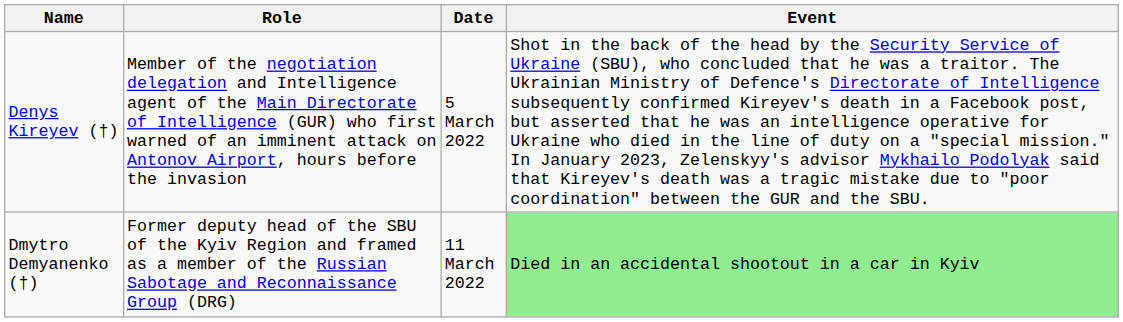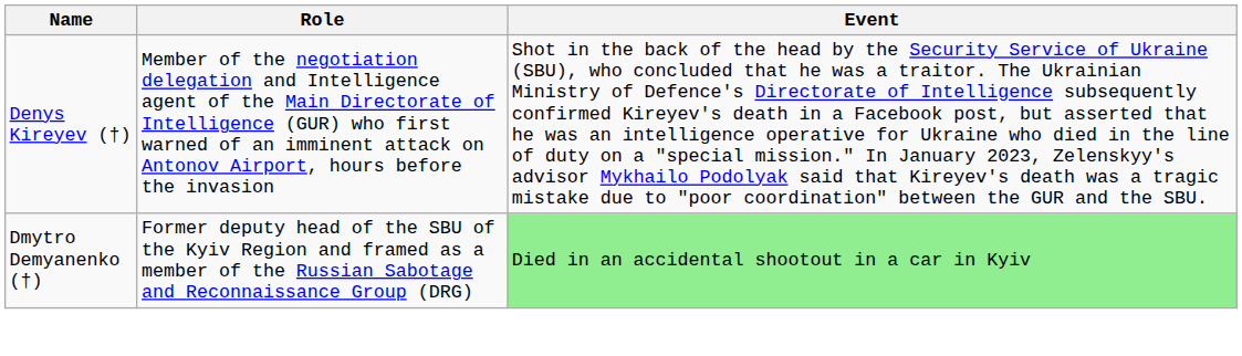 <table class="wikitable sortable">
 <tr>
 <th><strong>Name</strong></th>
 <th>Role</th>
-<th>Date</th>
 <th>Event</th>
 </tr>
 <tr>
 <td><a href='#'>Denys Kireyev</a> (†)</td>
 <td>Member of the <a href='#'>negotiation delegation</a> and Intelligence agent of the <a href='#'>Main Directorate of Intelligence</a> (GUR) who first warned of an imminent attack on <a href='#'>Antonov Airport</a>, hours before the invasion</td>
-<td>5 March 2022</td>
 <td>Shot in the back of the head by the <a href='#'>Security Service of Ukraine</a> (SBU), who concluded that he was a traitor. The Ukrainian Ministry of Defence's <a href='#'>Directorate of Intelligence</a> subsequently confirmed Kireyev's death in a Facebook post, but asserted that he was an intelligence operative for Ukraine who died in the line of duty on a "special mission." In January 2023, Zelenskyy's advisor <a href='#'>Mykhailo Podolyak</a> said that Kireyev's death was a tragic mistake due to "poor coordination" between the GUR and the SBU.</td>
 </tr>
 <tr>
 <td>Dmytro Demyanenko (†)</td>
 <td>Former deputy head of the SBU of the Kyiv Region and framed as a member of the <a href='#'>Russian Sabotage and Reconnaissance Group</a> (DRG)</td>
-<td>11 March 2022</td>
 <td style="background: lightgreen;">Died in an accidental shootout in a car in Kyiv</td>
 </tr>
 </table>
